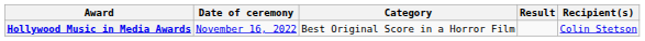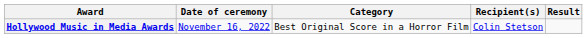 <table class="wikitable sortable plainrowheaders">
 <tr>
 <th scope="col">Award</th>
 <th scope="col">Date of ceremony</th>
 <th scope="col">Category</th>
+<th scope="col">Recipient(s)</th>
 <th scope="col">Result</th>
-<th scope="col">Recipient(s)</th>
 </tr>
 <tr>
 <th scope="row"><a href='#'>Hollywood Music in Media Awards</a></th>
 <td><a href='#'>November 16, 2022</a></td>
 <td>Best Original Score in a Horror Film</td>
+<td><a href='#'>Colin Stetson</a></td>
 <td></td>
-<td><a href='#'>Colin Stetson</a></td>
 </tr>
 </table>
